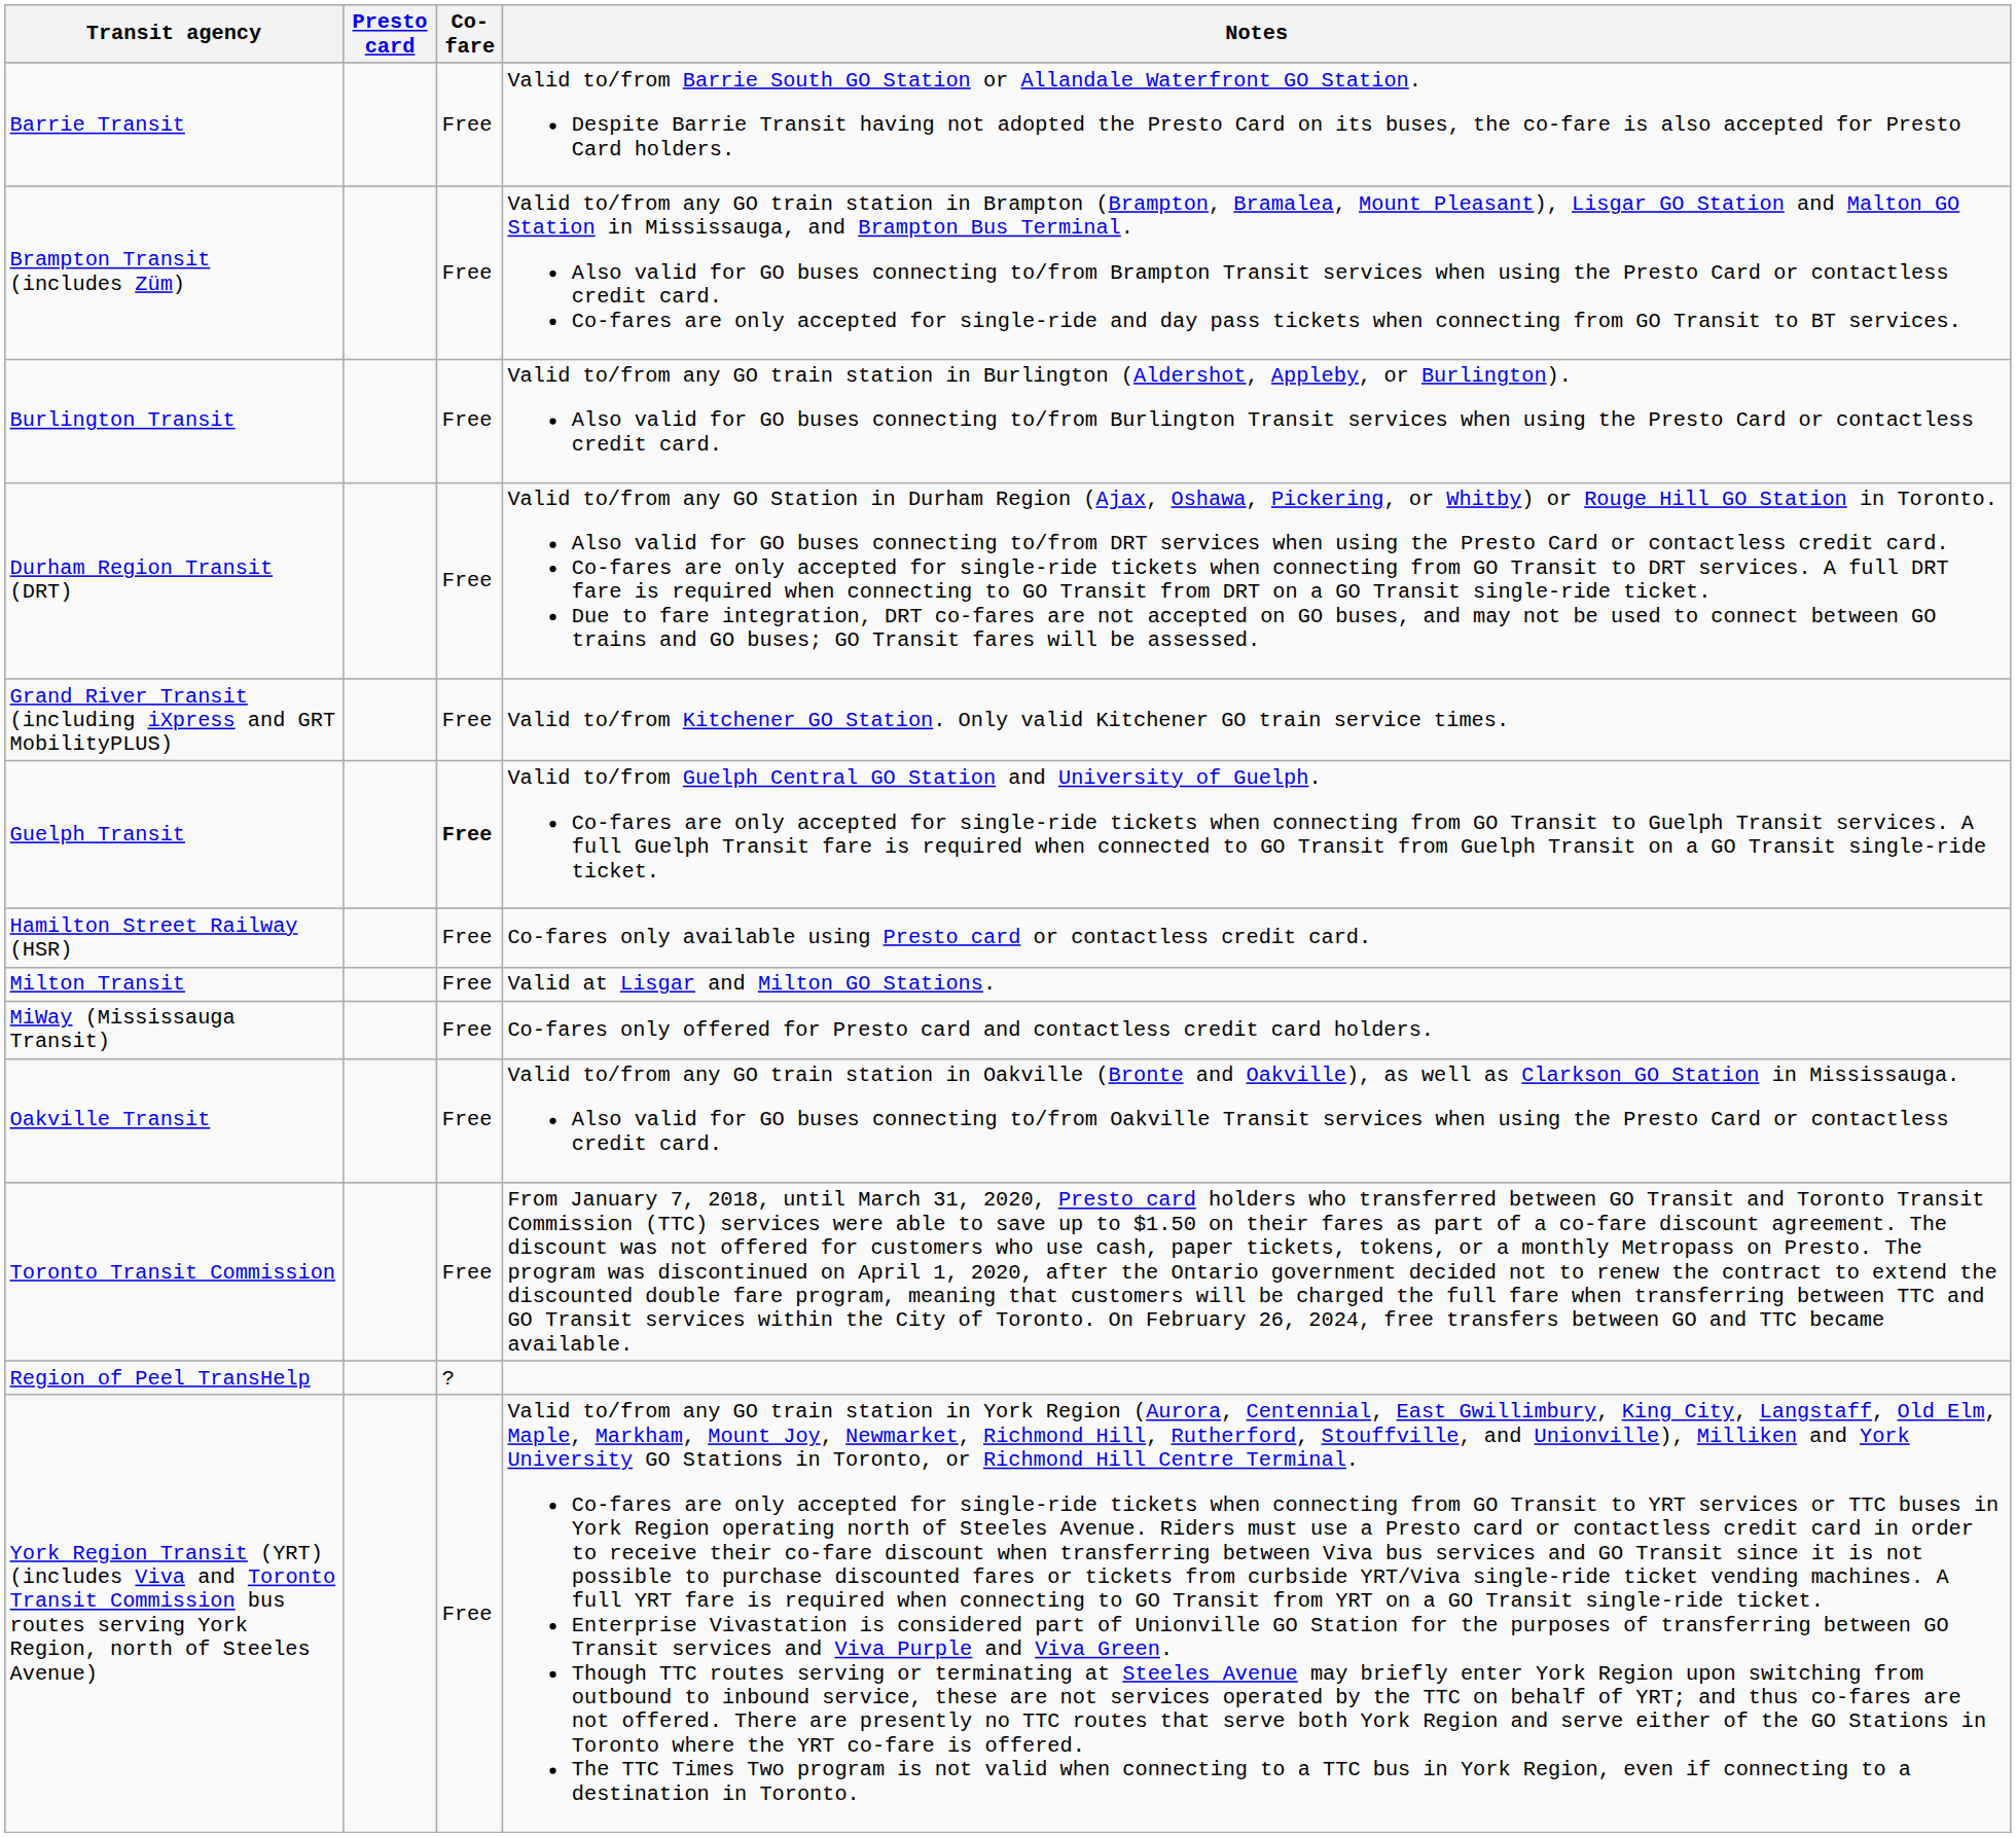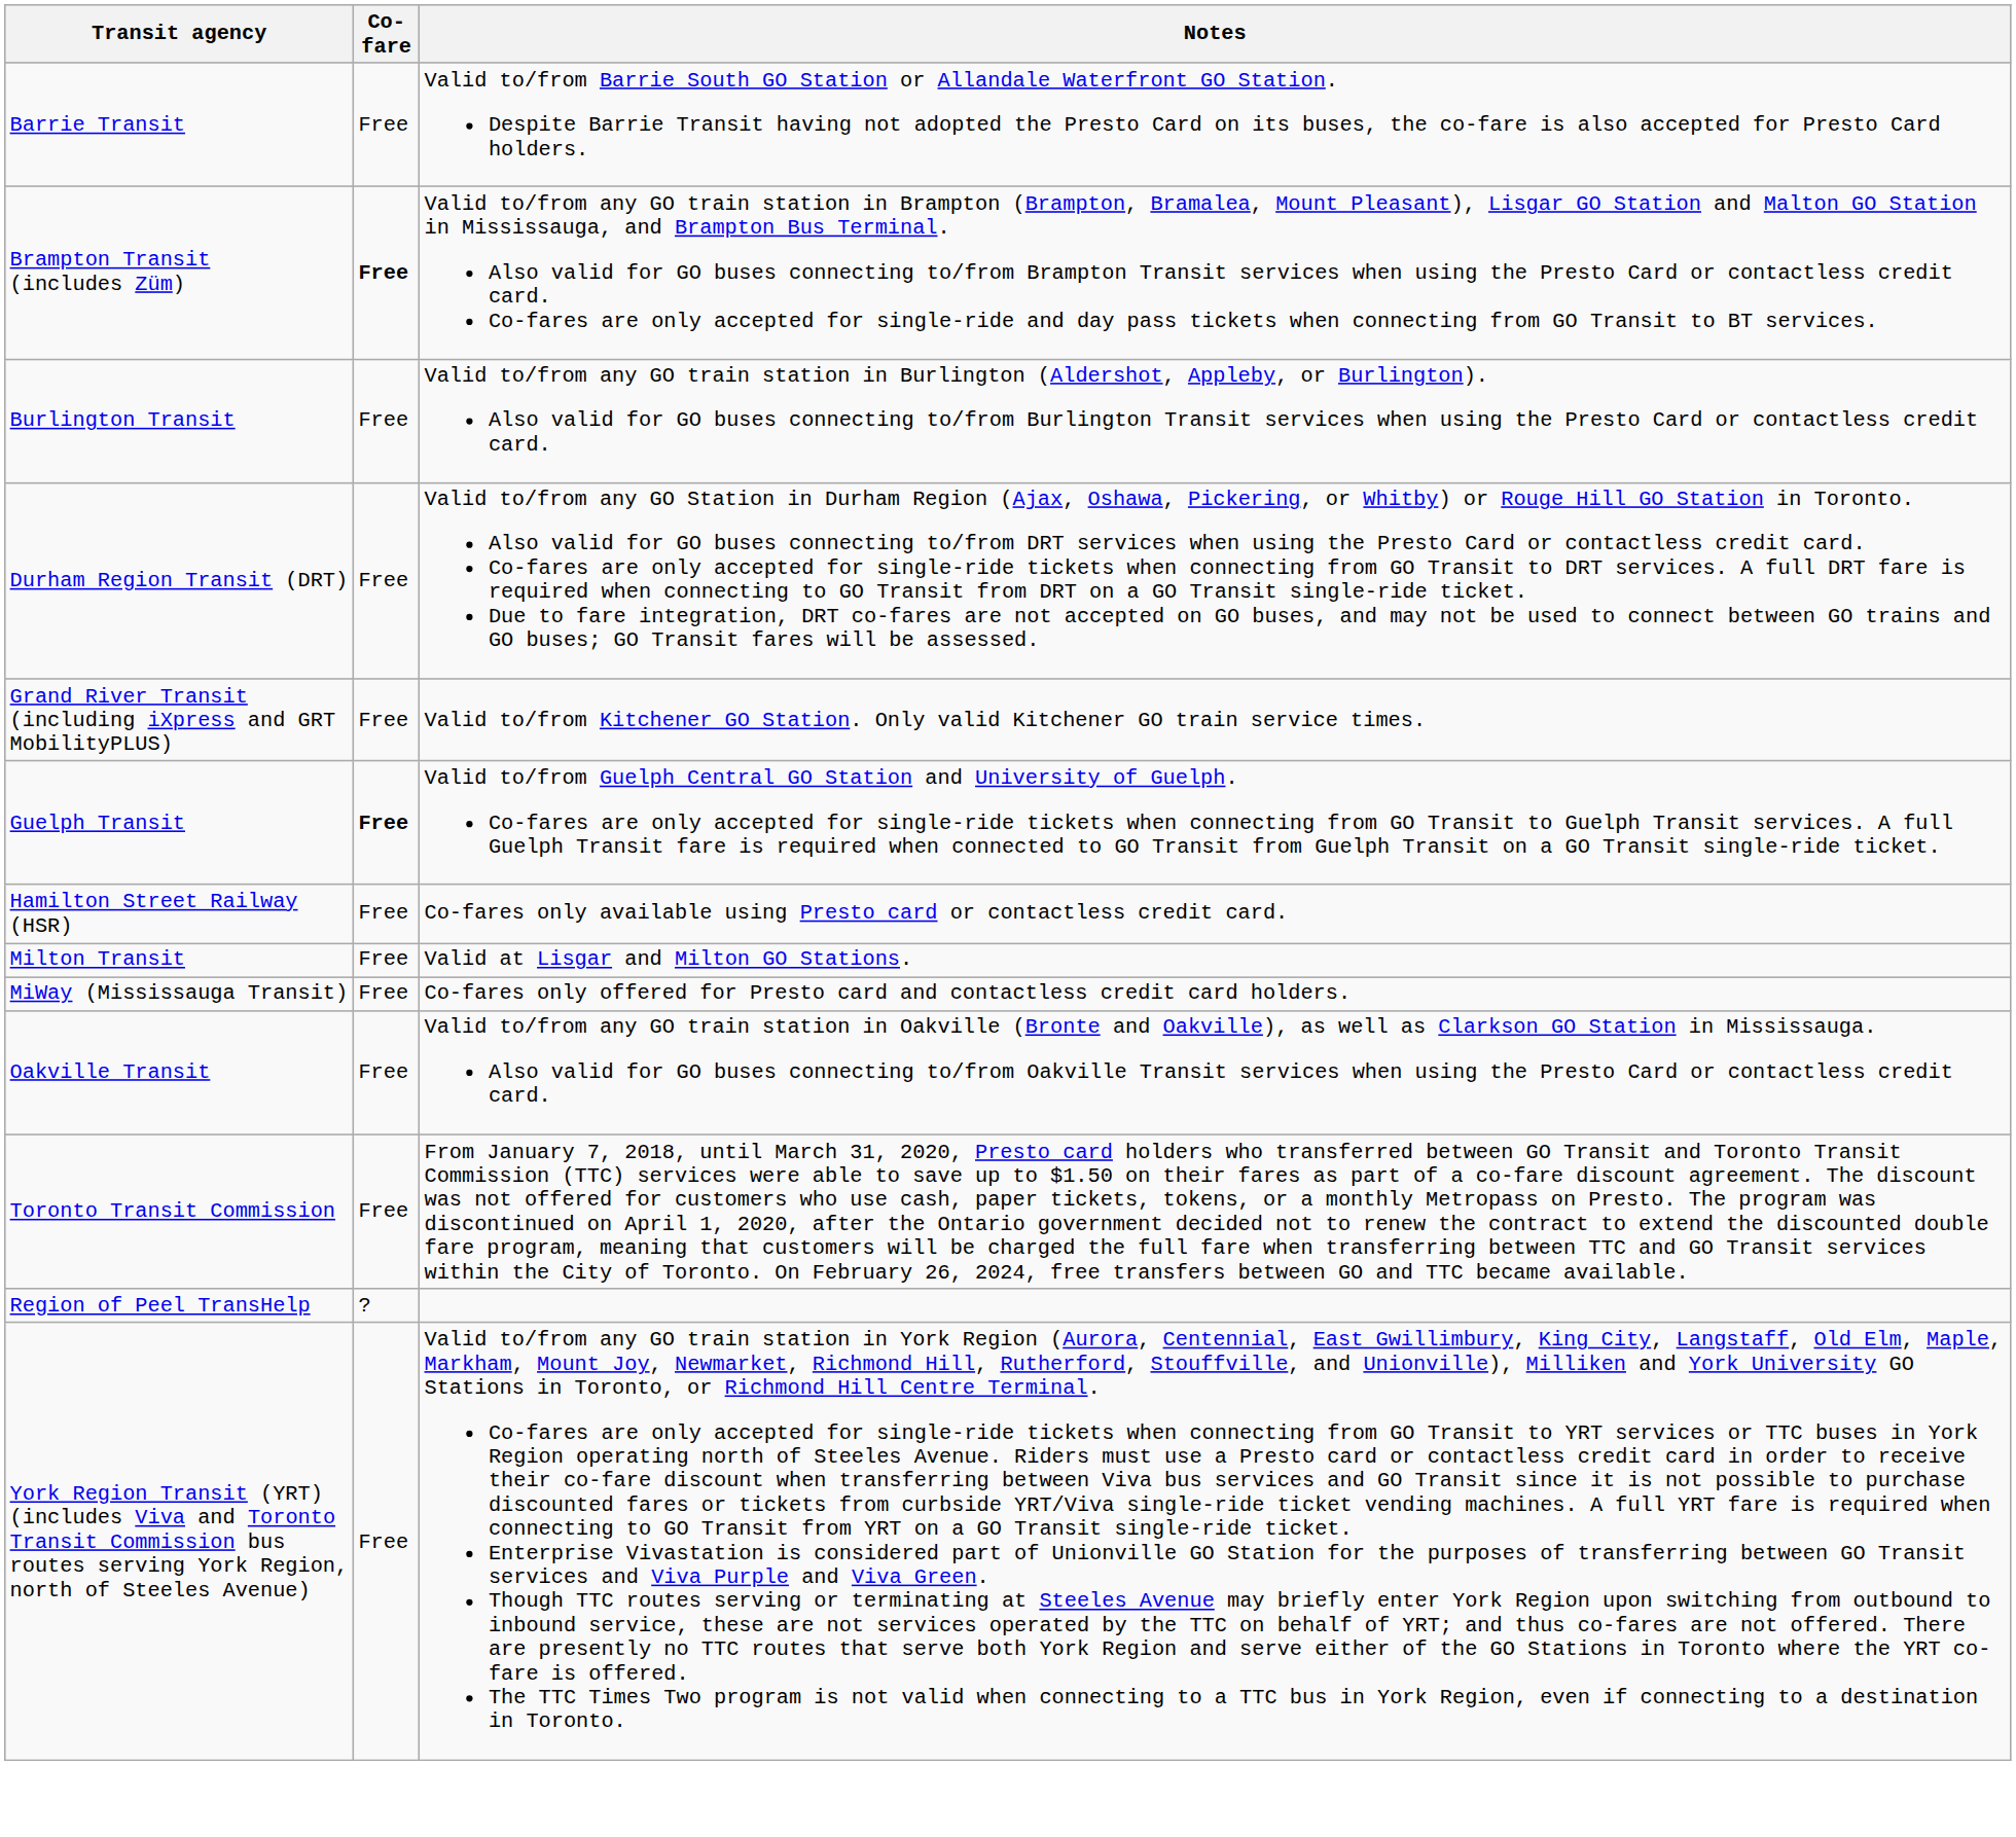 <table class="wikitable">
 <tr>
 <th>Transit agency</th>
-<th><a href='#'>Presto card</a></th>
 <th>Co-fare</th>
 <th>Notes</th>
 </tr>
 <tr>
 <td><a href='#'>Barrie Transit</a></td>
-<td></td>
 <td>Free</td>
 <td>Valid to/from <a href='#'>Barrie South GO Station</a> or <a href='#'>Allandale Waterfront GO Station</a>.<br><ul><li>Despite Barrie Transit having not adopted the Presto Card on its buses, the co-fare is also accepted for Presto Card holders.</li></ul></td>
 </tr>
 <tr>
 <td><a href='#'>Brampton Transit</a><br>(includes <a href='#'>Züm</a>)</td>
-<td></td>
-<td>Free</td>
+<td><strong>Free</strong></td>
 <td>Valid to/from any GO train station in Brampton (<a href='#'>Brampton</a>, <a href='#'>Bramalea</a>, <a href='#'>Mount Pleasant</a>), <a href='#'>Lisgar GO Station</a> and <a href='#'>Malton GO Station</a> in Mississauga, and <a href='#'>Brampton Bus Terminal</a>.<br><ul><li>Also valid for GO buses connecting to/from Brampton Transit services when using the Presto Card or contactless credit card.</li><li>Co-fares are only accepted for single-ride and day pass tickets when connecting from GO Transit to BT services.</li></ul></td>
 </tr>
 <tr>
 <td><a href='#'>Burlington Transit</a></td>
-<td></td>
 <td>Free</td>
 <td>Valid to/from any GO train station in Burlington (<a href='#'>Aldershot</a>, <a href='#'>Appleby</a>, or <a href='#'>Burlington</a>).<br><ul><li>Also valid for GO buses connecting to/from Burlington Transit services when using the Presto Card or contactless credit card.</li></ul></td>
 </tr>
 <tr>
 <td><a href='#'>Durham Region Transit</a> (DRT)</td>
-<td></td>
 <td>Free</td>
 <td>Valid to/from any GO Station in Durham Region (<a href='#'>Ajax</a>, <a href='#'>Oshawa</a>, <a href='#'>Pickering</a>, or <a href='#'>Whitby</a>) or <a href='#'>Rouge Hill GO Station</a> in Toronto.<br><ul><li>Also valid for GO buses connecting to/from DRT services when using the Presto Card or contactless credit card.</li><li>Co-fares are only accepted for single-ride tickets when connecting from GO Transit to DRT services.  A full DRT fare is required when connecting to GO Transit from DRT on a GO Transit single-ride ticket.</li><li>Due to fare integration, DRT co-fares are not accepted on GO buses, and may not be used to connect between GO trains and GO buses; GO Transit fares will be assessed.</li></ul></td>
 </tr>
 <tr>
 <td><a href='#'>Grand River Transit</a><br>(including <a href='#'>iXpress</a> and GRT MobilityPLUS)</td>
-<td></td>
 <td>Free</td>
 <td>Valid to/from <a href='#'>Kitchener GO Station</a>. Only valid Kitchener GO train service times.</td>
 </tr>
 <tr>
 <td><a href='#'>Guelph Transit</a></td>
-<td></td>
 <td><strong>Free</strong></td>
 <td>Valid to/from <a href='#'>Guelph Central GO Station</a> and <a href='#'>University of Guelph</a>.<br><ul><li>Co-fares are only accepted for single-ride tickets when connecting from GO Transit to Guelph Transit services.  A full Guelph Transit fare is required when connected to GO Transit from Guelph Transit on a GO Transit single-ride ticket.</li></ul></td>
 </tr>
 <tr>
 <td><a href='#'>Hamilton Street Railway</a> (HSR)</td>
-<td></td>
 <td>Free</td>
 <td>Co-fares only available using <a href='#'>Presto card</a> or contactless credit card.</td>
 </tr>
 <tr>
 <td><a href='#'>Milton Transit</a></td>
-<td></td>
 <td>Free</td>
 <td>Valid at <a href='#'>Lisgar</a> and <a href='#'>Milton GO Stations</a>.</td>
 </tr>
 <tr>
 <td><a href='#'>MiWay</a> (Mississauga Transit)</td>
-<td></td>
 <td>Free</td>
 <td>Co-fares only offered for Presto card and contactless credit card holders.</td>
 </tr>
 <tr>
 <td><a href='#'>Oakville Transit</a></td>
-<td></td>
 <td>Free</td>
 <td>Valid to/from any GO train station in Oakville (<a href='#'>Bronte</a> and <a href='#'>Oakville</a>), as well as <a href='#'>Clarkson GO Station</a> in Mississauga.<br><ul><li>Also valid for GO buses connecting to/from Oakville Transit services when using the Presto Card or contactless credit card.</li></ul></td>
 </tr>
 <tr>
 <td><a href='#'>Toronto Transit Commission</a></td>
-<td></td>
 <td>Free</td>
 <td>From January 7, 2018, until March 31, 2020, <a href='#'>Presto card</a> holders who transferred between GO Transit and Toronto Transit Commission (TTC) services were able to save up to $1.50 on their fares as part of a co-fare discount agreement. The discount was not offered for customers who use cash, paper tickets, tokens, or a monthly Metropass on Presto. The program was discontinued on April 1, 2020, after the Ontario government decided not to renew the contract to extend the discounted double fare program, meaning that customers will be charged the full fare when transferring between TTC and GO Transit services within the City of Toronto. On February 26, 2024, free transfers between GO and TTC became available.</td>
 </tr>
 <tr>
 <td><a href='#'>Region of Peel TransHelp</a></td>
-<td></td>
 <td>?</td>
 <td></td>
 </tr>
 <tr>
 <td><a href='#'>York Region Transit</a> (YRT) <br>(includes <a href='#'>Viva</a> and <a href='#'>Toronto Transit Commission</a> bus routes serving York Region, north of Steeles Avenue)</td>
-<td></td>
 <td>Free</td>
 <td>Valid to/from any GO train station in York Region (<a href='#'>Aurora</a>, <a href='#'>Centennial</a>, <a href='#'>East Gwillimbury</a>, <a href='#'>King City</a>, <a href='#'>Langstaff</a>, <a href='#'>Old Elm</a>, <a href='#'>Maple</a>, <a href='#'>Markham</a>, <a href='#'>Mount Joy</a>, <a href='#'>Newmarket</a>, <a href='#'>Richmond Hill</a>, <a href='#'>Rutherford</a>, <a href='#'>Stouffville</a>, and <a href='#'>Unionville</a>), <a href='#'>Milliken</a> and <a href='#'>York University</a> GO Stations in Toronto, or <a href='#'>Richmond Hill Centre Terminal</a>.<br><ul><li>Co-fares are only accepted for single-ride tickets when connecting from GO Transit to YRT services or TTC buses in York Region operating north of Steeles Avenue. Riders must use a Presto card or contactless credit card in order to receive their co-fare discount when transferring between Viva bus services and GO Transit since it is not possible to purchase discounted fares or tickets from curbside YRT/Viva single-ride ticket vending machines. A full YRT fare is required when connecting to GO Transit from YRT on a GO Transit single-ride ticket.</li><li>Enterprise Vivastation is considered part of Unionville GO Station for the purposes of transferring between GO Transit services and <a href='#'>Viva Purple</a> and <a href='#'>Viva Green</a>.</li><li>Though TTC routes serving or terminating at <a href='#'>Steeles Avenue</a> may briefly enter York Region upon switching from outbound to inbound service, these are not services operated by the TTC on behalf of YRT; and thus co-fares are not offered. There are presently no TTC routes that serve both York Region and serve either of the GO Stations in Toronto where the YRT co-fare is offered.</li><li>The TTC Times Two program is not valid when connecting to a TTC bus in York Region, even if connecting to a destination in Toronto.</li></ul></td>
 </tr>
 </table>
